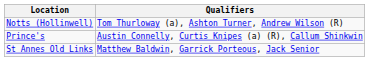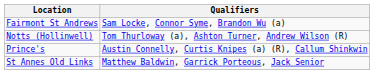 <table class=wikitable style=font-size:95%>
 <tr>
 <th>Location</th>
 <th>Qualifiers</th>
+</tr>
+<tr>
+<td><a href='#'>Fairmont St Andrews</a></td>
+<td><a href='#'>Sam Locke</a>, <a href='#'>Connor Syme</a>, <a href='#'>Brandon Wu</a> (a)</td>
 </tr>
 <tr>
 <td><a href='#'>Notts (Hollinwell)</a></td>
 <td><a href='#'>Tom Thurloway</a> (a), <a href='#'>Ashton Turner</a>, <a href='#'>Andrew Wilson</a> (R)</td>
 </tr>
 <tr>
 <td><a href='#'>Prince's</a></td>
 <td><a href='#'>Austin Connelly</a>, <a href='#'>Curtis Knipes</a> (a) (R), <a href='#'>Callum Shinkwin</a></td>
 </tr>
 <tr>
 <td><a href='#'>St Annes Old Links</a></td>
 <td><a href='#'>Matthew Baldwin</a>, <a href='#'>Garrick Porteous</a>, <a href='#'>Jack Senior</a></td>
 </tr>
 </table>
